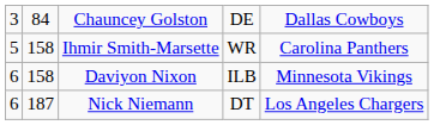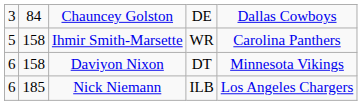 <table class="wikitable" style="text-align:center">
 <tr>
 <td>3</td>
 <td>84</td>
 <td><a href='#'>Chauncey Golston</a></td>
 <td>DE</td>
 <td><a href='#'>Dallas Cowboys</a></td>
 </tr>
 <tr>
 <td>5</td>
 <td>158</td>
 <td><a href='#'>Ihmir Smith-Marsette</a></td>
 <td>WR</td>
 <td><a href='#'>Carolina Panthers</a></td>
 </tr>
 <tr>
 <td>6</td>
 <td>158</td>
 <td><a href='#'>Daviyon Nixon</a></td>
-<td>ILB</td>
+<td>DT</td>
 <td><a href='#'>Minnesota Vikings</a></td>
 </tr>
 <tr>
 <td>6</td>
-<td>187</td>
+<td>185</td>
 <td><a href='#'>Nick Niemann</a></td>
-<td>DT</td>
+<td>ILB</td>
 <td><a href='#'>Los Angeles Chargers</a></td>
 </tr>
 </table>
